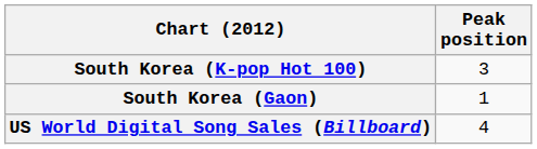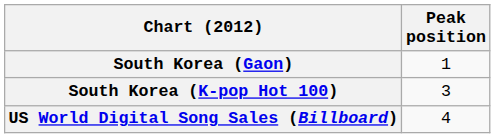 <table class="wikitable plainrowheaders sortable" style="text-align:center">
 <tr>
 <th scope="col">Chart (2012)</th>
 <th scope="col">Peak<br>position</th>
 </tr>
 <tr>
+<th scope="row">South Korea (<a href='#'>Gaon</a>)</th>
+<td>1</td>
+</tr>
+<tr>
 <th scope="row">South Korea (<a href='#'>K-pop Hot 100</a>)</th>
 <td>3</td>
-</tr>
-<tr>
-<th scope="row">South Korea (<a href='#'>Gaon</a>)</th>
-<td>1</td>
 </tr>
 <tr>
 <th scope="row">US <a href='#'>World Digital Song Sales</a> (<em><a href='#'>Billboard</a></em>)</th>
 <td>4</td>
 </tr>
 </table>
